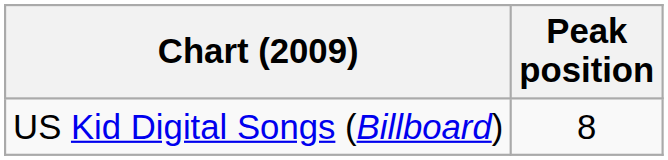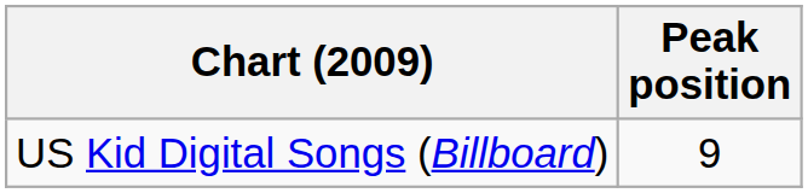 <table class="wikitable sortable">
 <tr>
 <th scope="col">Chart (2009)</th>
 <th scope="col">Peak<br>position</th>
 </tr>
 <tr>
 <td>US <a href='#'>Kid Digital Songs</a> (<em><a href='#'>Billboard</a></em>)</td>
-<td style="text-align:center;">8</td>
+<td style="text-align:center;">9</td>
 </tr>
 </table>
